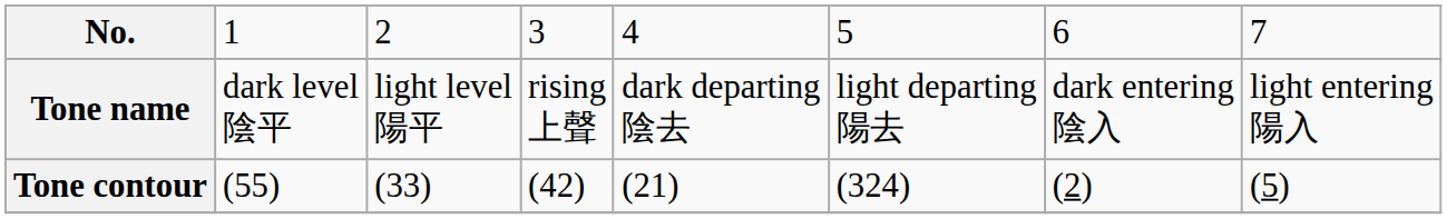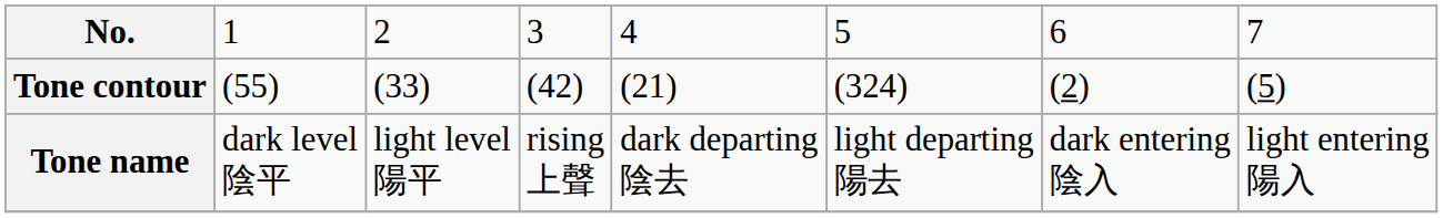 <table class="wikitable">
 <tr>
 <th>No.</th>
 <td>1</td>
 <td>2</td>
 <td>3</td>
 <td>4</td>
 <td>5</td>
 <td>6</td>
 <td>7</td>
 </tr>
 <tr>
+<th>Tone contour</th>
+<td> (55)</td>
+<td> (33)</td>
+<td> (42)</td>
+<td> (21)</td>
+<td> (324)</td>
+<td> (<u>2</u>)</td>
+<td> (<u>5</u>)</td>
+</tr>
+<tr>
 <th>Tone name</th>
 <td>dark level<br>陰平</td>
 <td>light level<br>陽平</td>
 <td>rising<br>上聲</td>
 <td>dark departing<br>陰去</td>
 <td>light departing<br>陽去</td>
 <td>dark entering<br>陰入</td>
 <td>light entering<br>陽入</td>
 </tr>
 <tr>
-<th>Tone contour</th>
-<td> (55)</td>
-<td> (33)</td>
-<td> (42)</td>
-<td> (21)</td>
-<td> (324)</td>
-<td> (<u>2</u>)</td>
-<td> (<u>5</u>)</td>
-</tr>
-<tr>
 </tr>
 </table>
